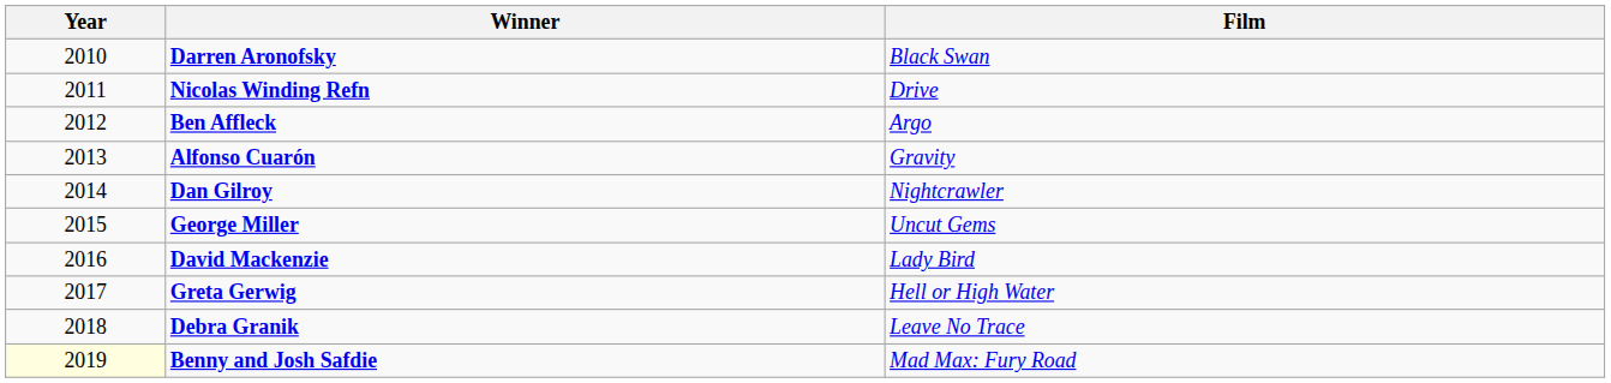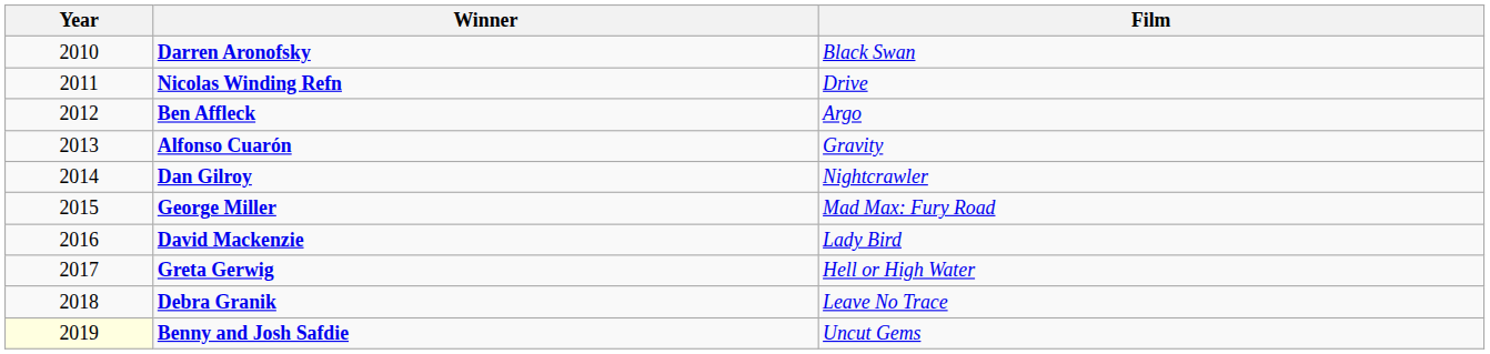 <table class="wikitable" width="95%" cellpadding="5">
 <tr>
 <th width="10%"><strong>Year</strong></th>
 <th width="45%"><strong>Winner</strong></th>
 <th width="45%"><strong>Film</strong></th>
 </tr>
 <tr>
 <td style="text-align:center;">2010</td>
 <td><strong><a href='#'>Darren Aronofsky</a></strong></td>
 <td><em><a href='#'>Black Swan</a></em></td>
 </tr>
 <tr>
 <td style="text-align:center;">2011</td>
 <td><strong><a href='#'>Nicolas Winding Refn</a></strong></td>
 <td><em><a href='#'>Drive</a></em></td>
 </tr>
 <tr>
 <td style="text-align:center;">2012</td>
 <td><strong><a href='#'>Ben Affleck</a></strong></td>
 <td><em><a href='#'>Argo</a></em></td>
 </tr>
 <tr>
 <td style="text-align:center;">2013</td>
 <td><strong><a href='#'>Alfonso Cuarón</a></strong></td>
 <td><em><a href='#'>Gravity</a></em></td>
 </tr>
 <tr>
 <td style="text-align:center;">2014</td>
 <td><strong><a href='#'>Dan Gilroy</a></strong></td>
 <td><em><a href='#'>Nightcrawler</a></em></td>
 </tr>
 <tr>
 <td style="text-align:center;">2015</td>
 <td><strong><a href='#'>George Miller</a></strong></td>
-<td><em><a href='#'>Uncut Gems</a></em></td>
+<td><em><a href='#'>Mad Max: Fury Road</a></em></td>
 </tr>
 <tr>
 <td style="text-align:center;">2016</td>
 <td><strong><a href='#'>David Mackenzie</a></strong></td>
 <td><em><a href='#'>Lady Bird</a></em></td>
 </tr>
 <tr>
 <td style="text-align:center;">2017</td>
 <td><strong><a href='#'>Greta Gerwig</a></strong></td>
 <td><em><a href='#'>Hell or High Water</a></em></td>
 </tr>
 <tr>
 <td style="text-align:center;">2018</td>
 <td><strong><a href='#'>Debra Granik</a></strong></td>
 <td><em><a href='#'>Leave No Trace</a></em></td>
 </tr>
 <tr>
 <td style="background: lightyellow; text-align:center;">2019</td>
 <td><strong><a href='#'>Benny and Josh Safdie</a></strong></td>
-<td><em><a href='#'>Mad Max: Fury Road</a></em></td>
+<td><em><a href='#'>Uncut Gems</a></em></td>
 </tr>
 </table>
